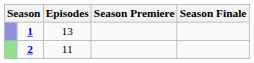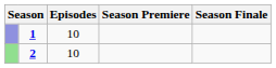 <table class="wikitable">
 <tr>
 <th colspan="2">Season</th>
 <th>Episodes</th>
 <th>Season Premiere</th>
 <th>Season Finale</th>
 </tr>
 <tr>
 <td style="background:#8F91DF; height:5px;"></td>
 <td style="text-align:center;"><strong><a href='#'>1</a></strong></td>
-<td style="text-align:center;">13</td>
+<td style="text-align:center;">10</td>
 <td style="text-align:center;"></td>
 <td style="text-align:center;"></td>
 </tr>
 <tr>
 <td style="background:#91DF8F; height:5px;"></td>
 <td style="text-align:center;"><strong><a href='#'>2</a></strong></td>
-<td style="text-align:center;">11</td>
+<td style="text-align:center;">10</td>
 <td style="text-align:center;"></td>
 <td style="text-align:center;"></td>
 </tr>
 </table>
